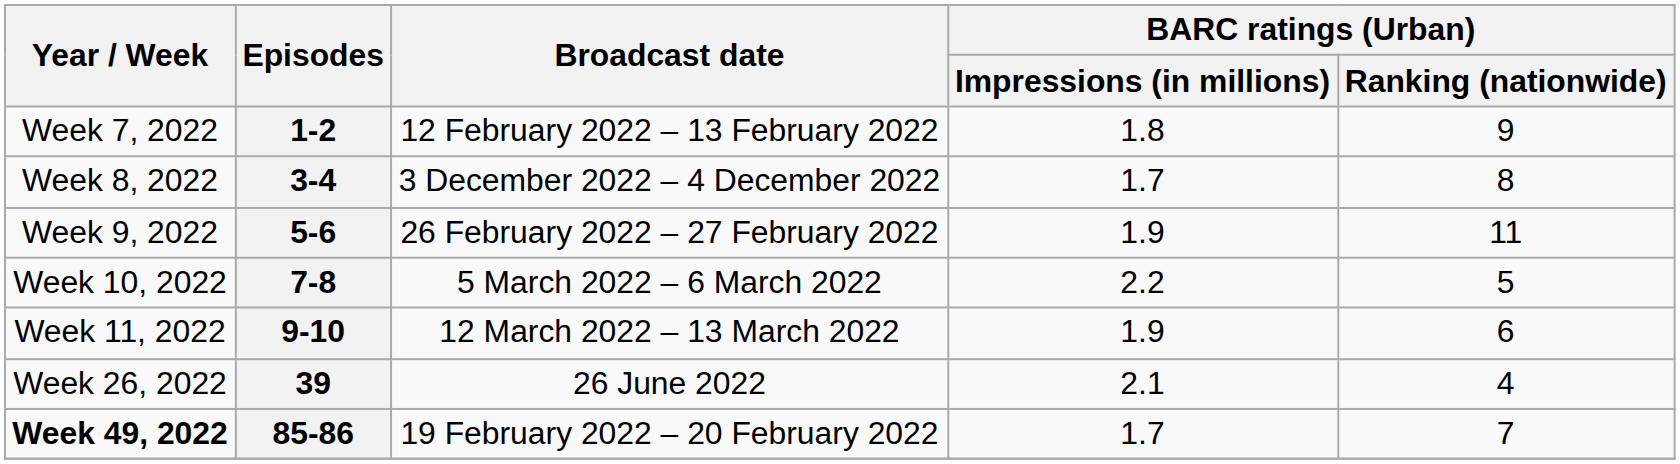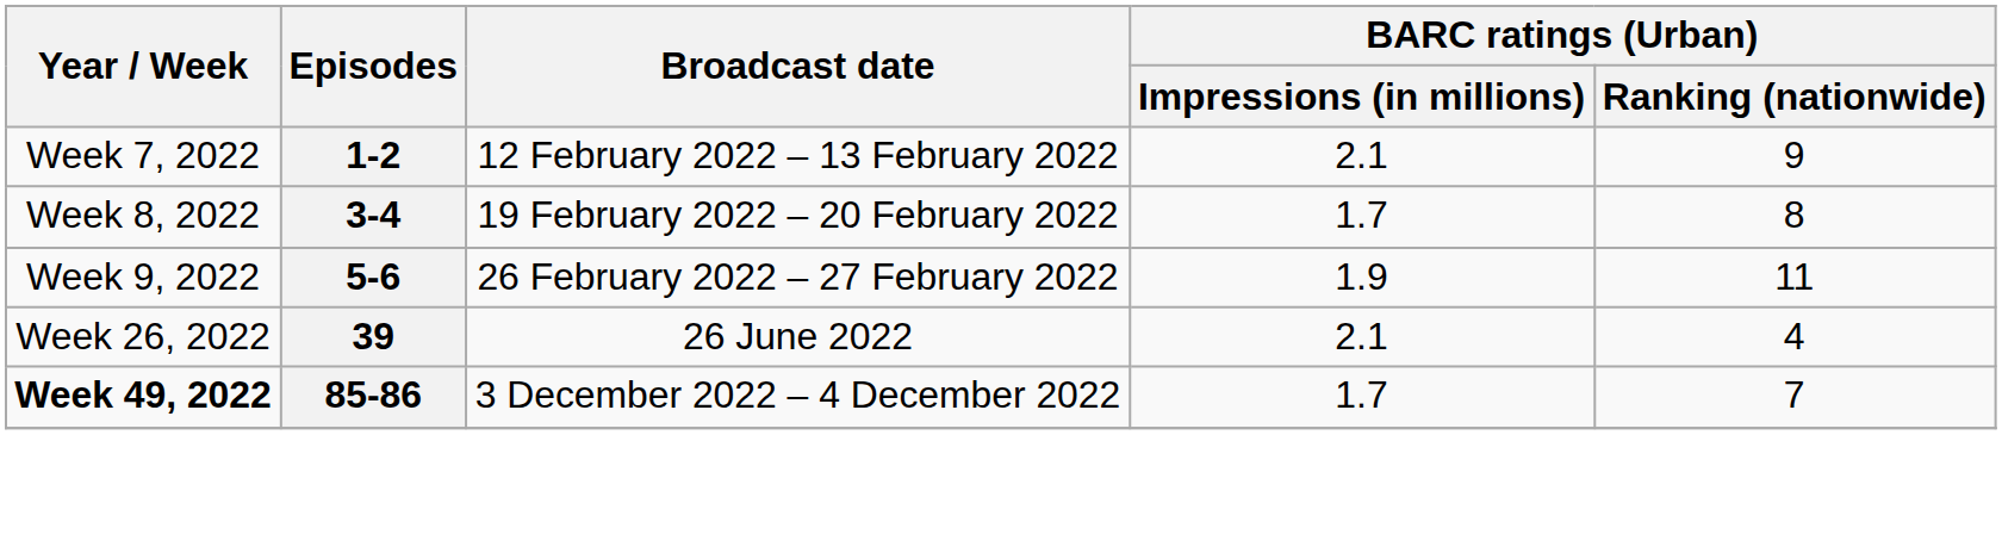 <table class="wikitable" style="text-align:center">
 <tr>
 <th rowspan="2">Year / Week</th>
 <th rowspan="2">Episodes</th>
 <th rowspan="2">Broadcast date</th>
 <th colspan="2">BARC ratings (Urban)</th>
 </tr>
 <tr>
 <th>Impressions (in millions)</th>
 <th>Ranking (nationwide)</th>
 </tr>
 <tr>
 <td>Week 7, 2022</td>
 <th>1-2</th>
 <td>12 February 2022 – 13 February 2022</td>
-<td>1.8</td>
+<td>2.1</td>
 <td>9</td>
 </tr>
 <tr>
 <td>Week 8, 2022</td>
 <th>3-4</th>
-<td>3 December 2022 – 4 December 2022</td>
+<td>19 February 2022 – 20 February 2022</td>
 <td>1.7</td>
 <td>8</td>
 </tr>
 <tr>
 <td>Week 9, 2022</td>
 <th>5-6</th>
 <td>26 February 2022 – 27 February 2022</td>
 <td>1.9</td>
 <td>11</td>
 </tr>
 <tr>
-<td>Week 10, 2022</td>
-<th>7-8</th>
-<td>5 March 2022 – 6 March 2022</td>
-<td>2.2</td>
-<td>5</td>
-</tr>
-<tr>
-<td>Week 11, 2022</td>
-<th>9-10</th>
-<td>12 March 2022 – 13 March 2022</td>
-<td>1.9</td>
-<td>6</td>
-</tr>
-<tr>
 <td>Week 26, 2022</td>
 <th>39</th>
 <td>26 June 2022</td>
 <td>2.1</td>
 <td>4</td>
 </tr>
 <tr>
 <td><strong>Week 49, 2022</strong></td>
 <th>85-86</th>
-<td>19 February 2022 – 20 February 2022</td>
+<td>3 December 2022 – 4 December 2022</td>
 <td>1.7</td>
 <td>7</td>
 </tr>
 <tr>
 </tr>
 </table>
